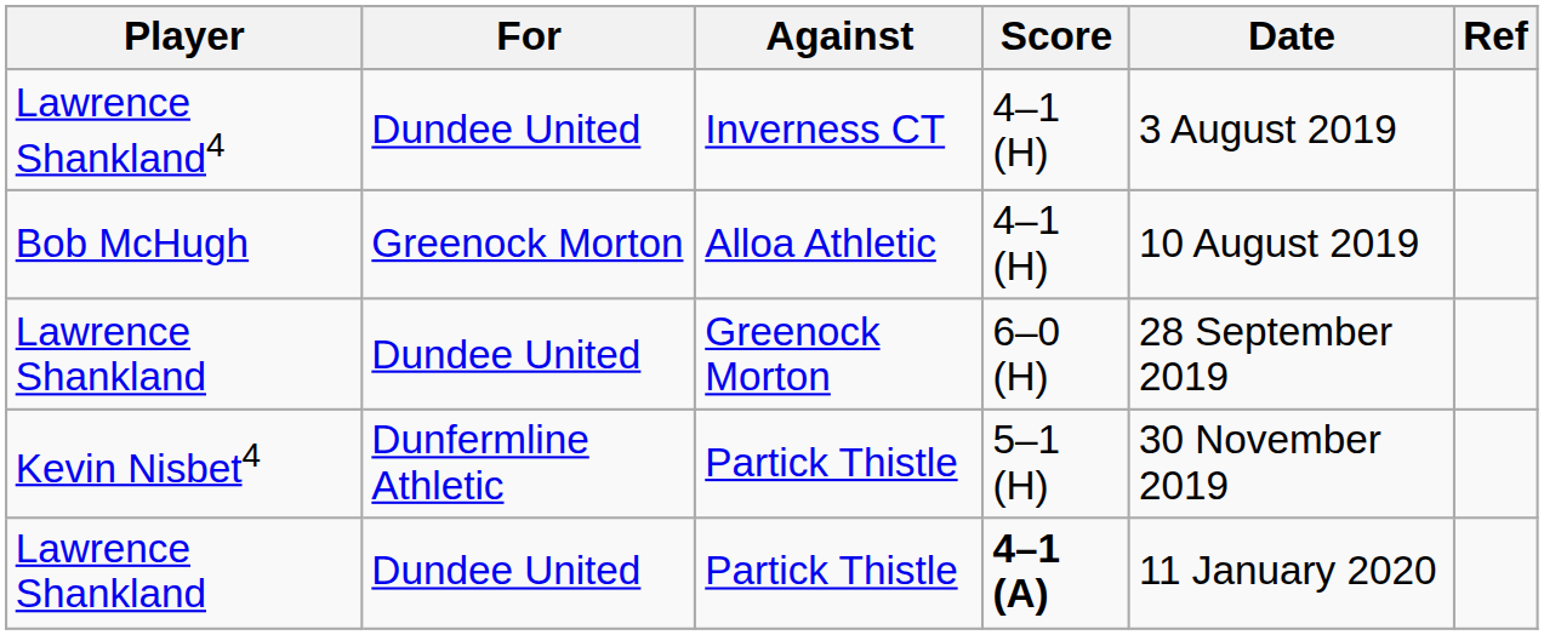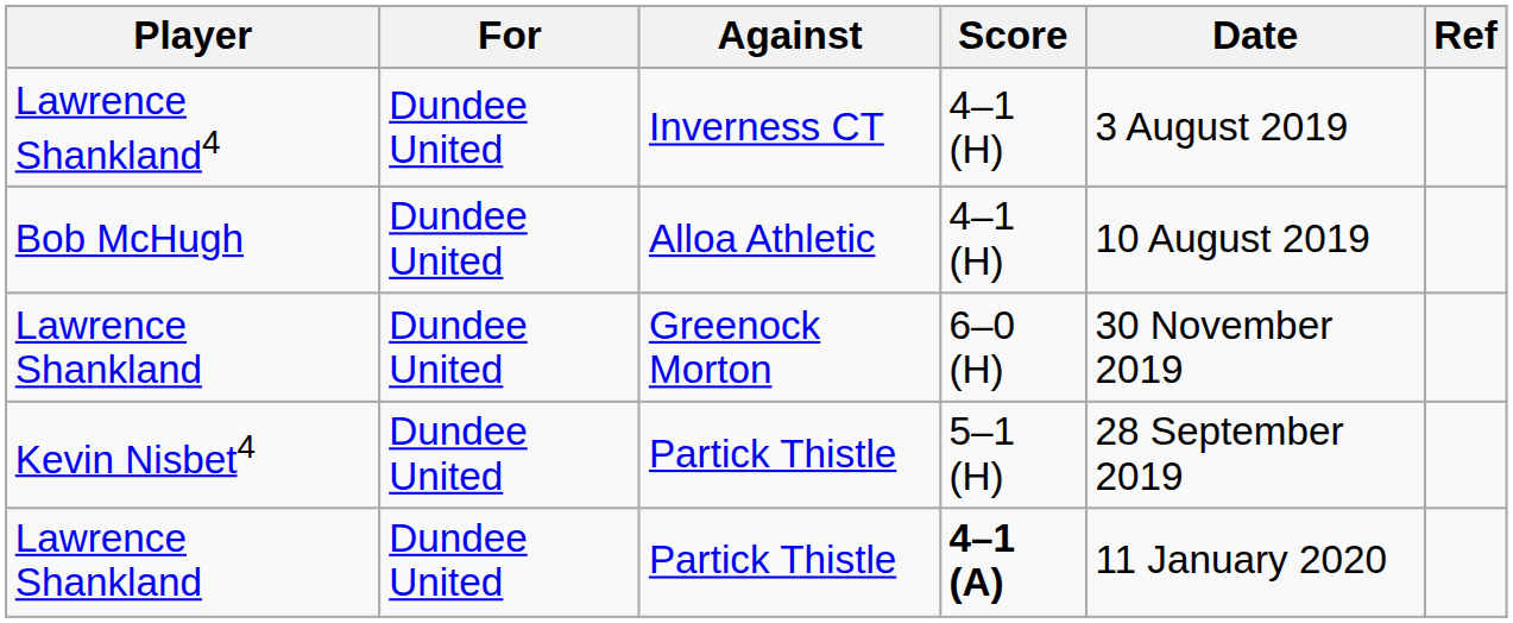 <table class="wikitable">
 <tr>
 <th>Player</th>
 <th>For</th>
 <th>Against</th>
 <th>Score</th>
 <th>Date</th>
 <th>Ref</th>
 </tr>
 <tr>
 <td> <a href='#'>Lawrence Shankland</a><sup>4</sup></td>
 <td><a href='#'>Dundee United</a></td>
 <td><a href='#'>Inverness CT</a></td>
 <td>4–1 (H)</td>
 <td>3 August 2019</td>
 <td></td>
 </tr>
 <tr>
 <td> <a href='#'>Bob McHugh</a></td>
-<td><a href='#'>Greenock Morton</a></td>
+<td><a href='#'>Dundee United</a></td>
 <td><a href='#'>Alloa Athletic</a></td>
 <td>4–1 (H)</td>
 <td>10 August 2019</td>
 <td></td>
 </tr>
 <tr>
 <td> <a href='#'>Lawrence Shankland</a></td>
 <td><a href='#'>Dundee United</a></td>
 <td><a href='#'>Greenock Morton</a></td>
 <td>6–0 (H)</td>
-<td>28 September 2019</td>
+<td>30 November 2019</td>
 <td></td>
 </tr>
 <tr>
 <td> <a href='#'>Kevin Nisbet</a><sup>4</sup></td>
-<td><a href='#'>Dunfermline Athletic</a></td>
+<td><a href='#'>Dundee United</a></td>
 <td><a href='#'>Partick Thistle</a></td>
 <td>5–1 (H)</td>
-<td>30 November 2019</td>
+<td>28 September 2019</td>
 <td></td>
 </tr>
 <tr>
 <td> <a href='#'>Lawrence Shankland</a></td>
 <td><a href='#'>Dundee United</a></td>
 <td><a href='#'>Partick Thistle</a></td>
 <td><strong>4–1 (A)</strong></td>
 <td>11 January 2020</td>
 <td></td>
 </tr>
 </table>
